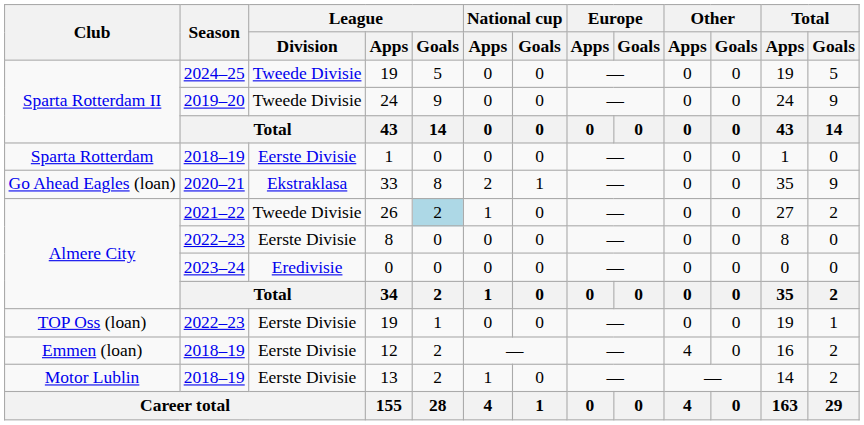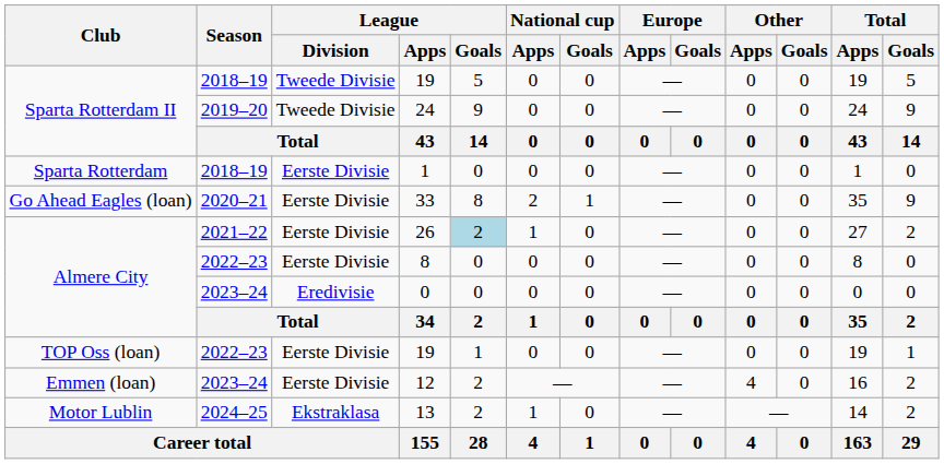 <table class="wikitable" style="text-align: center;">
 <tr>
 <th rowspan="2">Club</th>
 <th rowspan="2">Season</th>
 <th colspan="3">League</th>
 <th colspan="2">National cup</th>
 <th colspan="2">Europe</th>
 <th colspan="2">Other</th>
 <th colspan="2">Total</th>
 </tr>
 <tr>
 <th>Division</th>
 <th>Apps</th>
 <th>Goals</th>
 <th>Apps</th>
 <th>Goals</th>
 <th>Apps</th>
 <th>Goals</th>
 <th>Apps</th>
 <th>Goals</th>
 <th>Apps</th>
 <th>Goals</th>
 </tr>
 <tr>
 <td rowspan="3"><a href='#'>Sparta Rotterdam II</a></td>
-<td><a href='#'>2024–25</a></td>
+<td><a href='#'>2018–19</a></td>
 <td><a href='#'>Tweede Divisie</a></td>
 <td>19</td>
 <td>5</td>
 <td>0</td>
 <td>0</td>
 <td colspan="2">—</td>
 <td>0</td>
 <td>0</td>
 <td>19</td>
 <td>5</td>
 </tr>
 <tr>
 <td><a href='#'>2019–20</a></td>
 <td>Tweede Divisie</td>
 <td>24</td>
 <td>9</td>
 <td>0</td>
 <td>0</td>
 <td colspan="2">—</td>
 <td>0</td>
 <td>0</td>
 <td>24</td>
 <td>9</td>
 </tr>
 <tr>
 <th colspan="2">Total</th>
 <th>43</th>
 <th>14</th>
 <th>0</th>
 <th>0</th>
 <th>0</th>
 <th>0</th>
 <th>0</th>
 <th>0</th>
 <th>43</th>
 <th>14</th>
 </tr>
 <tr>
 <td><a href='#'>Sparta Rotterdam</a></td>
 <td><a href='#'>2018–19</a></td>
 <td><a href='#'>Eerste Divisie</a></td>
 <td>1</td>
 <td>0</td>
 <td>0</td>
 <td>0</td>
 <td colspan="2">—</td>
 <td>0</td>
 <td>0</td>
 <td>1</td>
 <td>0</td>
 </tr>
 <tr>
 <td><a href='#'>Go Ahead Eagles</a> (loan)</td>
 <td><a href='#'>2020–21</a></td>
-<td><a href='#'>Ekstraklasa</a></td>
+<td>Eerste Divisie</td>
 <td>33</td>
 <td>8</td>
 <td>2</td>
 <td>1</td>
 <td colspan="2">—</td>
 <td>0</td>
 <td>0</td>
 <td>35</td>
 <td>9</td>
 </tr>
 <tr>
 <td rowspan="4"><a href='#'>Almere City</a></td>
 <td><a href='#'>2021–22</a></td>
-<td>Tweede Divisie</td>
+<td>Eerste Divisie</td>
 <td>26</td>
 <td style="background: lightblue;">2</td>
 <td>1</td>
 <td>0</td>
 <td colspan="2">—</td>
 <td>0</td>
 <td>0</td>
 <td>27</td>
 <td>2</td>
 </tr>
 <tr>
 <td><a href='#'>2022–23</a></td>
 <td>Eerste Divisie</td>
 <td>8</td>
 <td>0</td>
 <td>0</td>
 <td>0</td>
 <td colspan="2">—</td>
 <td>0</td>
 <td>0</td>
 <td>8</td>
 <td>0</td>
 </tr>
 <tr>
 <td><a href='#'>2023–24</a></td>
 <td><a href='#'>Eredivisie</a></td>
 <td>0</td>
 <td>0</td>
 <td>0</td>
 <td>0</td>
 <td colspan="2">—</td>
 <td>0</td>
 <td>0</td>
 <td>0</td>
 <td>0</td>
 </tr>
 <tr>
 <th colspan="2">Total</th>
 <th>34</th>
 <th>2</th>
 <th>1</th>
 <th>0</th>
 <th>0</th>
 <th>0</th>
 <th>0</th>
 <th>0</th>
 <th>35</th>
 <th>2</th>
 </tr>
 <tr>
 <td><a href='#'>TOP Oss</a> (loan)</td>
 <td><a href='#'>2022–23</a></td>
 <td>Eerste Divisie</td>
 <td>19</td>
 <td>1</td>
 <td>0</td>
 <td>0</td>
 <td colspan="2">—</td>
 <td>0</td>
 <td>0</td>
 <td>19</td>
 <td>1</td>
 </tr>
 <tr>
 <td><a href='#'>Emmen</a> (loan)</td>
-<td><a href='#'>2018–19</a></td>
+<td><a href='#'>2023–24</a></td>
 <td>Eerste Divisie</td>
 <td>12</td>
 <td>2</td>
 <td colspan="2">—</td>
 <td colspan="2">—</td>
 <td>4</td>
 <td>0</td>
 <td>16</td>
 <td>2</td>
 </tr>
 <tr>
 <td><a href='#'>Motor Lublin</a></td>
-<td><a href='#'>2018–19</a></td>
-<td>Eerste Divisie</td>
+<td><a href='#'>2024–25</a></td>
+<td><a href='#'>Ekstraklasa</a></td>
 <td>13</td>
 <td>2</td>
 <td>1</td>
 <td>0</td>
 <td colspan="2">—</td>
 <td colspan="2">—</td>
 <td>14</td>
 <td>2</td>
 </tr>
 <tr>
 <th colspan="3">Career total</th>
 <th>155</th>
 <th>28</th>
 <th>4</th>
 <th>1</th>
 <th>0</th>
 <th>0</th>
 <th>4</th>
 <th>0</th>
 <th>163</th>
 <th>29</th>
 </tr>
 </table>
